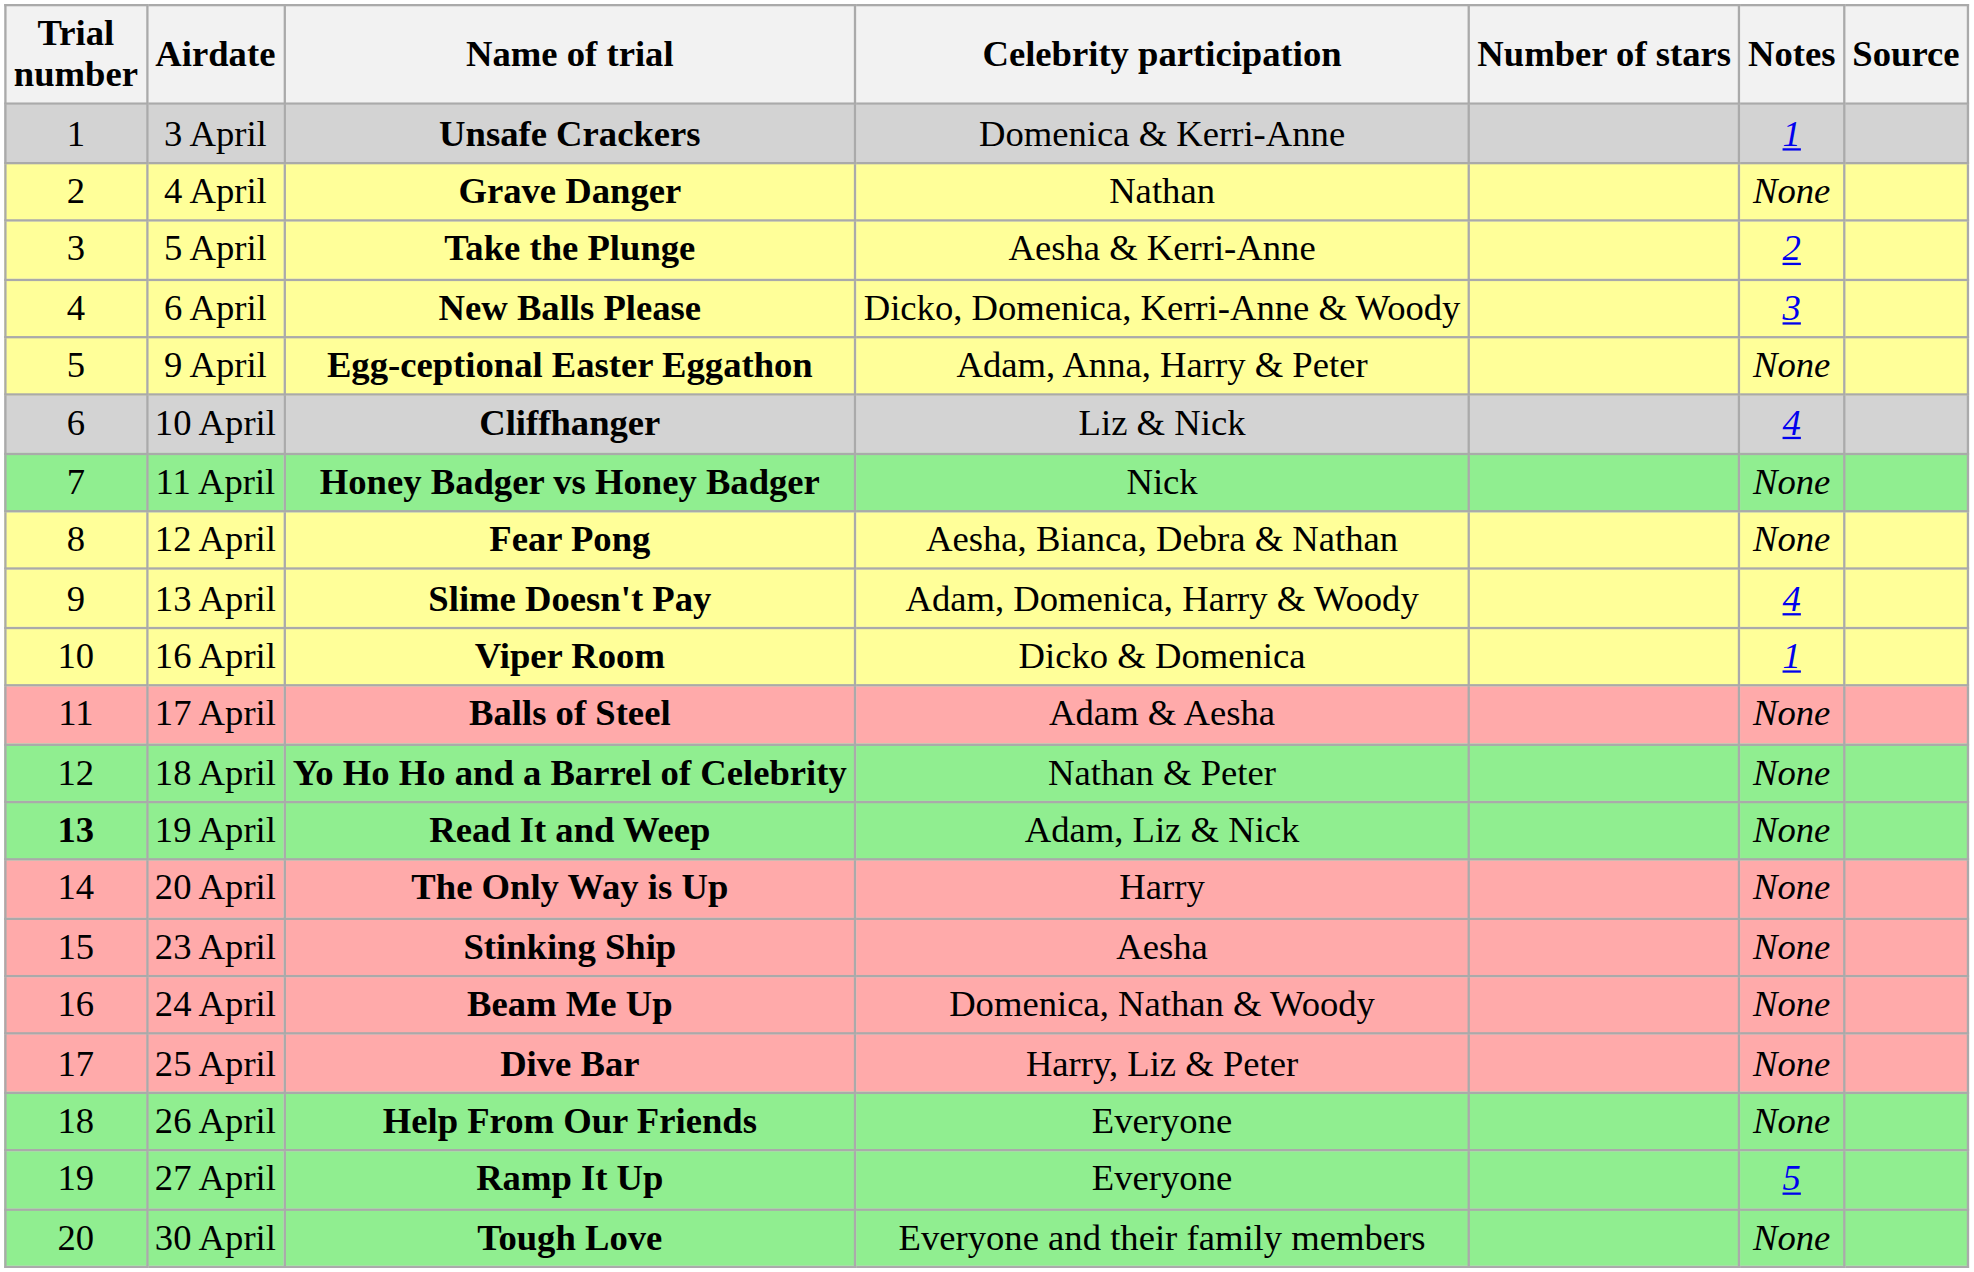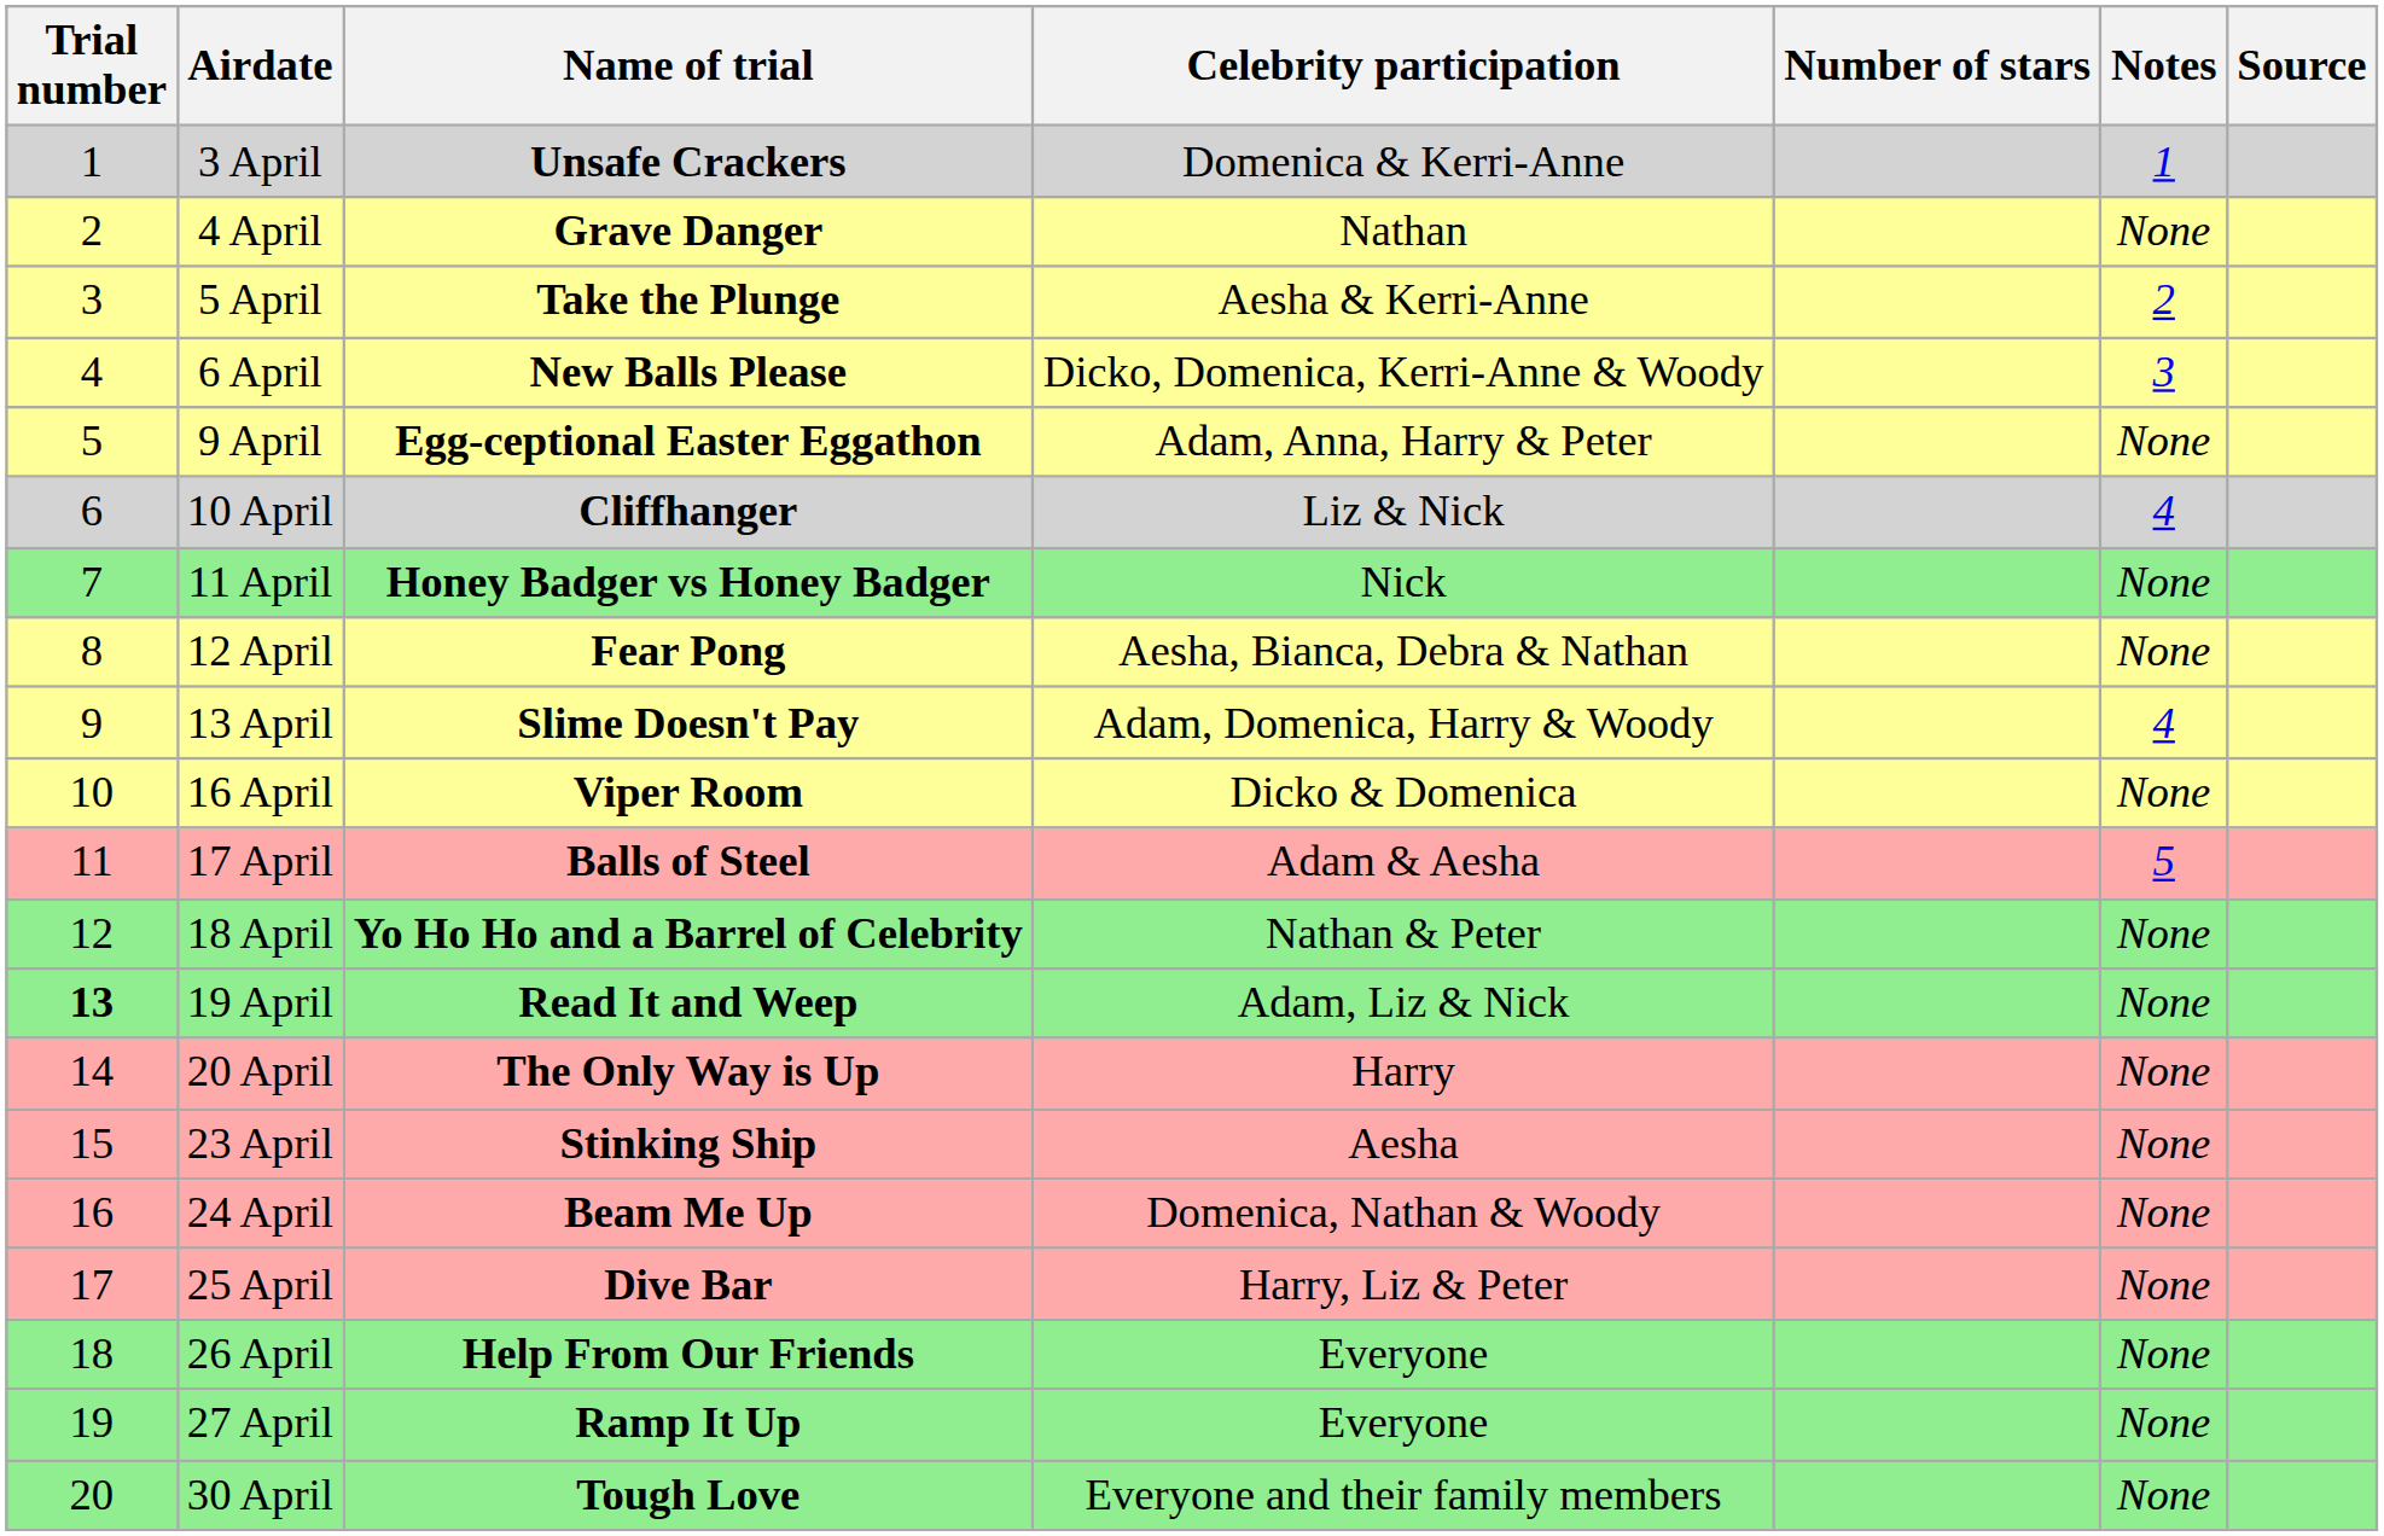 <table class="wikitable" style="margin:auto; text-align:center;">
 <tr>
 <th scope="col">Trial<br>number</th>
 <th scope="col">Airdate</th>
 <th scope="col">Name of trial</th>
 <th scope="col">Celebrity participation</th>
 <th scope="col">Number of stars</th>
 <th scope="col">Notes</th>
 <th scope="col">Source</th>
 </tr>
 <tr style="background:lightgrey">
 <td>1</td>
 <td>3 April</td>
 <td><strong>Unsafe Crackers</strong></td>
 <td>Domenica & Kerri-Anne</td>
 <td></td>
 <td><em><a href='#'>1</a></em></td>
 <td></td>
 </tr>
 <tr style="background:#FFFF99">
 <td>2</td>
 <td>4 April</td>
 <td><strong>Grave Danger</strong></td>
 <td>Nathan</td>
 <td></td>
 <td><em>None</em></td>
 <td></td>
 </tr>
 <tr style="background:#FFFF99">
 <td>3</td>
 <td>5 April</td>
 <td><strong>Take the Plunge</strong></td>
 <td>Aesha & Kerri-Anne</td>
 <td></td>
 <td><em><a href='#'>2</a></em></td>
 <td></td>
 </tr>
 <tr style="background:#FFFF99">
 <td>4</td>
 <td>6 April</td>
 <td><strong>New Balls Please</strong></td>
 <td>Dicko, Domenica, Kerri-Anne & Woody</td>
 <td></td>
 <td><em><a href='#'>3</a></em></td>
 <td></td>
 </tr>
 <tr style="background:#FFFF99">
 <td>5</td>
 <td>9 April</td>
 <td><strong>Egg-ceptional Easter Eggathon</strong></td>
 <td>Adam, Anna, Harry & Peter</td>
 <td></td>
 <td><em>None</em></td>
 <td></td>
 </tr>
 <tr style="background:lightgrey">
 <td>6</td>
 <td>10 April</td>
 <td><strong>Cliffhanger</strong></td>
 <td>Liz & Nick</td>
 <td></td>
 <td><em><a href='#'>4</a></em></td>
 <td></td>
 </tr>
 <tr style="background:lightgreen">
 <td>7</td>
 <td>11 April</td>
 <td><strong>Honey Badger vs Honey Badger</strong></td>
 <td>Nick</td>
 <td></td>
 <td><em>None</em></td>
 <td></td>
 </tr>
 <tr style="background:#FFFF99">
 <td>8</td>
 <td>12 April</td>
 <td><strong>Fear Pong</strong></td>
 <td>Aesha, Bianca, Debra & Nathan</td>
 <td></td>
 <td><em>None</em></td>
 <td></td>
 </tr>
 <tr style="background:#FFFF99">
 <td>9</td>
 <td>13 April</td>
 <td><strong>Slime Doesn't Pay</strong></td>
 <td>Adam, Domenica, Harry & Woody</td>
 <td></td>
 <td><em><a href='#'>4</a></em></td>
 <td></td>
 </tr>
 <tr style="background:#FFFF99">
 <td>10</td>
 <td>16 April</td>
 <td><strong>Viper Room</strong></td>
 <td>Dicko & Domenica</td>
 <td></td>
-<td><em><a href='#'>1</a></em></td>
+<td><em>None</em></td>
 <td></td>
 </tr>
 <tr style="background:#ffaaaa">
 <td>11</td>
 <td>17 April</td>
 <td><strong>Balls of Steel</strong></td>
 <td>Adam & Aesha</td>
 <td></td>
-<td><em>None</em></td>
+<td><em><a href='#'>5</a></em></td>
 <td></td>
 </tr>
 <tr style="background:lightgreen">
 <td>12</td>
 <td>18 April</td>
 <td><strong>Yo Ho Ho and a Barrel of Celebrity</strong></td>
 <td>Nathan & Peter</td>
 <td></td>
 <td><em>None</em></td>
 <td></td>
 </tr>
 <tr style="background:lightgreen">
 <td><strong>13</strong></td>
 <td>19 April</td>
 <td><strong>Read It and Weep</strong></td>
 <td>Adam, Liz & Nick</td>
 <td></td>
 <td><em>None</em></td>
 <td></td>
 </tr>
 <tr style="background:#ffaaaa">
 <td>14</td>
 <td>20 April</td>
 <td><strong>The Only Way is Up</strong></td>
 <td>Harry</td>
 <td></td>
 <td><em>None</em></td>
 <td></td>
 </tr>
 <tr style="background:#ffaaaa">
 <td>15</td>
 <td>23 April</td>
 <td><strong>Stinking Ship</strong></td>
 <td>Aesha</td>
 <td></td>
 <td><em>None</em></td>
 <td></td>
 </tr>
 <tr style="background:#ffaaaa">
 <td>16</td>
 <td>24 April</td>
 <td><strong>Beam Me Up</strong></td>
 <td>Domenica, Nathan & Woody</td>
 <td></td>
 <td><em>None</em></td>
 <td></td>
 </tr>
 <tr style="background:#ffaaaa">
 <td>17</td>
 <td>25 April</td>
 <td><strong>Dive Bar</strong></td>
 <td>Harry, Liz & Peter</td>
 <td></td>
 <td><em>None</em></td>
 <td></td>
 </tr>
 <tr style="background:lightgreen">
 <td>18</td>
 <td>26 April</td>
 <td><strong>Help From Our Friends</strong></td>
 <td>Everyone</td>
 <td></td>
 <td><em>None</em></td>
 <td></td>
 </tr>
 <tr style="background:lightgreen">
 <td>19</td>
 <td>27 April</td>
 <td><strong>Ramp It Up</strong></td>
 <td>Everyone</td>
 <td></td>
-<td><em><a href='#'>5</a></em></td>
+<td><em>None</em></td>
 <td></td>
 </tr>
 <tr style="background:lightgreen">
 <td>20</td>
 <td>30 April</td>
 <td><strong>Tough Love</strong></td>
 <td>Everyone and their family members</td>
 <td></td>
 <td><em>None</em></td>
 <td></td>
 </tr>
 </table>
